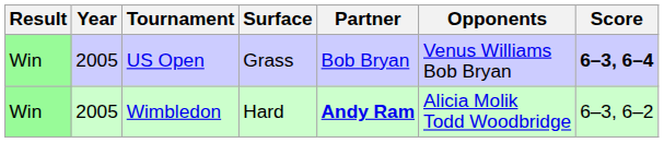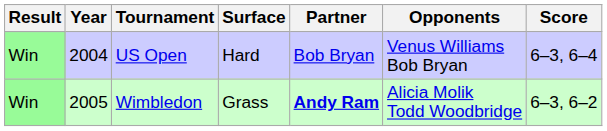 <table class="sortable wikitable">
 <tr>
 <th>Result</th>
 <th>Year</th>
 <th>Tournament</th>
 <th>Surface</th>
 <th>Partner</th>
 <th>Opponents</th>
 <th class="unsortable">Score</th>
 </tr>
 <tr bgcolor=#CCCCFF>
 <td bgcolor=98FB98>Win</td>
-<td>2005</td>
+<td>2004</td>
 <td><a href='#'>US Open</a></td>
-<td>Grass</td>
+<td>Hard</td>
 <td> <a href='#'>Bob Bryan</a></td>
 <td> <a href='#'>Venus Williams</a><br> Bob Bryan</td>
-<td><strong>6–3, 6–4</strong></td>
+<td>6–3, 6–4</td>
 </tr>
 <tr bgcolor=#CCFFCC>
 <td bgcolor=98FB98>Win</td>
 <td>2005</td>
 <td><a href='#'>Wimbledon</a></td>
-<td>Hard</td>
+<td>Grass</td>
 <td><strong> <a href='#'>Andy Ram</a></strong></td>
 <td> <a href='#'>Alicia Molik</a><br> <a href='#'>Todd Woodbridge</a></td>
 <td>6–3, 6–2</td>
 </tr>
 </table>
